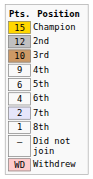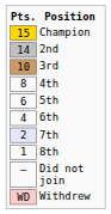 <table class="infobox" style="font-size: 100%; width: auto;">
 <tr>
 <th width="25px">Pts.</th>
 <th width="75px">Position</th>
 </tr>
 <tr>
 <td bgcolor=gold style="border: 1px solid gray; text-align:center;">15</td>
 <td>Champion</td>
 </tr>
 <tr>
-<td bgcolor=silver style="border: 1px solid gray; text-align:center;">12</td>
+<td bgcolor=silver style="border: 1px solid gray; text-align:center;">14</td>
 <td>2nd</td>
 </tr>
 <tr>
 <td bgcolor=#CC9966 style="border: 1px solid gray; text-align:center;">10</td>
 <td>3rd</td>
 </tr>
 <tr>
-<td style="border: 1px solid gray; text-align:center;">9</td>
+<td style="border: 1px solid gray; text-align:center;">8</td>
 <td>4th</td>
 </tr>
 <tr>
 <td style="border: 1px solid gray; text-align:center;">6</td>
 <td>5th</td>
 </tr>
 <tr>
 <td style="border: 1px solid gray; text-align:center;">4</td>
 <td>6th</td>
 </tr>
 <tr>
 <td style="background: lavender; border: 1px solid gray; text-align:center;">2</td>
 <td>7th</td>
 </tr>
 <tr>
 <td style="border: 1px solid gray; text-align:center;">1</td>
 <td>8th</td>
 </tr>
 <tr>
 <td style="border: 1px solid gray; text-align:center;">—</td>
 <td>Did not join</td>
 </tr>
 <tr>
 <td bgcolor=#FFCCCC align=center style="border: 1px solid gray;">WD</td>
 <td>Withdrew</td>
 </tr>
 </table>
